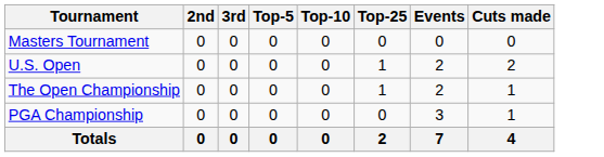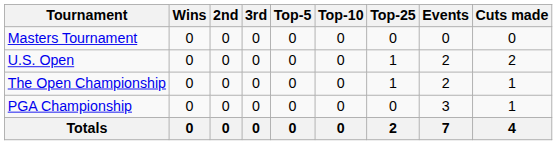 <table class=wikitable style=text-align:center>
 <tr>
 <th>Tournament</th>
+<th>Wins</th>
 <th>2nd</th>
 <th>3rd</th>
 <th>Top-5</th>
 <th>Top-10</th>
 <th>Top-25</th>
 <th>Events</th>
 <th>Cuts made</th>
 </tr>
 <tr>
 <td align=left><a href='#'>Masters Tournament</a></td>
 <td>0</td>
 <td>0</td>
 <td>0</td>
 <td>0</td>
 <td>0</td>
 <td>0</td>
 <td>0</td>
+<td>0</td>
 </tr>
 <tr>
 <td align=left><a href='#'>U.S. Open</a></td>
+<td>0</td>
 <td>0</td>
 <td>0</td>
 <td>0</td>
 <td>0</td>
 <td>1</td>
 <td>2</td>
 <td>2</td>
 </tr>
 <tr>
 <td align=left><a href='#'>The Open Championship</a></td>
+<td>0</td>
 <td>0</td>
 <td>0</td>
 <td>0</td>
 <td>0</td>
 <td>1</td>
 <td>2</td>
 <td>1</td>
 </tr>
 <tr>
 <td align=left><a href='#'>PGA Championship</a></td>
 <td>0</td>
 <td>0</td>
 <td>0</td>
 <td>0</td>
 <td>0</td>
+<td>0</td>
 <td>3</td>
 <td>1</td>
 </tr>
 <tr>
 <th>Totals</th>
 <th>0</th>
 <th>0</th>
 <th>0</th>
 <th>0</th>
+<th>0</th>
 <th>2</th>
 <th>7</th>
 <th>4</th>
 </tr>
 </table>
